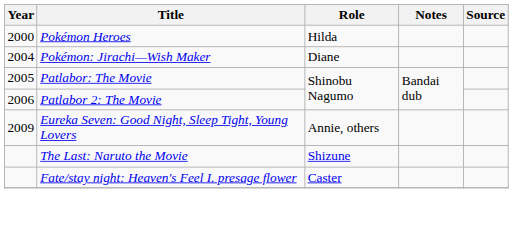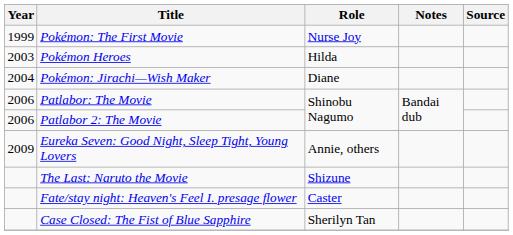 <table class="wikitable sortable">
 <tr>
 <th>Year</th>
 <th>Title</th>
 <th>Role</th>
 <th>Notes</th>
 <th>Source</th>
 </tr>
 <tr>
-<td>2000</td>
+<td>1999</td>
+<td><em><a href='#'>Pokémon: The First Movie</a></em></td>
+<td><a href='#'>Nurse Joy</a></td>
+<td></td>
+<td></td>
+</tr>
+<tr>
+<td>2003</td>
 <td><em><a href='#'>Pokémon Heroes</a></em></td>
 <td>Hilda</td>
 <td></td>
 <td></td>
 </tr>
 <tr>
 <td>2004</td>
 <td><em><a href='#'>Pokémon: Jirachi—Wish Maker</a></em></td>
 <td>Diane</td>
 <td></td>
 <td></td>
 </tr>
 <tr>
-<td>2005</td>
+<td>2006</td>
 <td><em><a href='#'>Patlabor: The Movie</a></em></td>
 <td rowspan="2">Shinobu Nagumo</td>
 <td rowspan="2">Bandai dub</td>
 <td></td>
 </tr>
 <tr>
 <td>2006</td>
 <td><em><a href='#'>Patlabor 2: The Movie</a></em></td>
 <td></td>
 </tr>
 <tr>
 <td>2009</td>
 <td><em><a href='#'>Eureka Seven: Good Night, Sleep Tight, Young Lovers</a></em></td>
 <td>Annie, others</td>
 <td></td>
 <td></td>
 </tr>
 <tr>
 <td></td>
 <td><em><a href='#'>The Last: Naruto the Movie</a></em></td>
 <td><a href='#'>Shizune</a></td>
 <td></td>
 <td></td>
 </tr>
 <tr>
 <td></td>
 <td><em><a href='#'>Fate/stay night: Heaven's Feel I. presage flower</a></em></td>
 <td><a href='#'>Caster</a></td>
 <td></td>
 <td></td>
 </tr>
 <tr>
+<td></td>
+<td><em><a href='#'>Case Closed: The Fist of Blue Sapphire</a></em></td>
+<td>Sherilyn Tan</td>
+<td></td>
+<td></td>
+</tr>
+<tr>
 </tr>
 </table>
